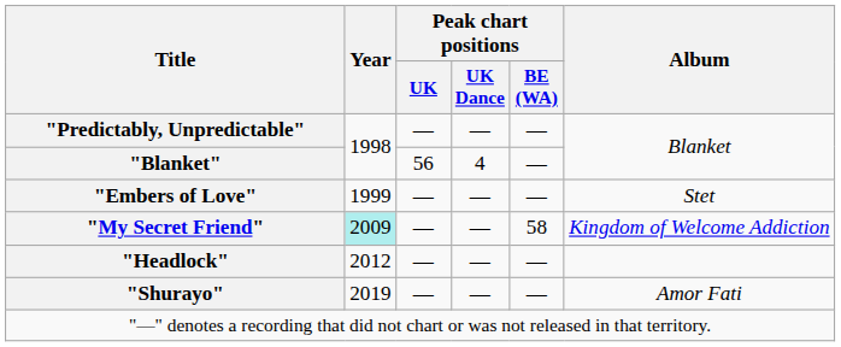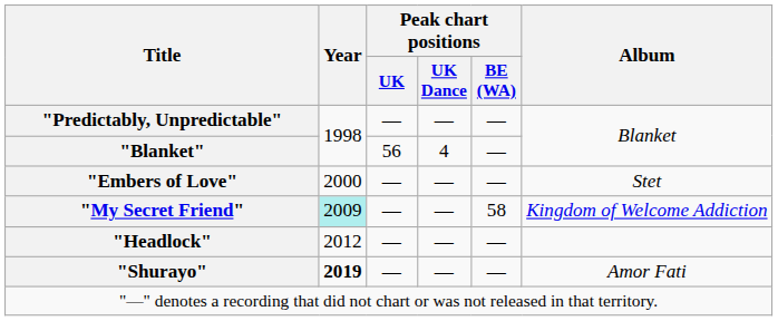 <table class="wikitable plainrowheaders" style="text-align:center;">
 <tr>
 <th scope="col" rowspan="2" style="width:16em;">Title</th>
 <th scope="col" rowspan="2">Year</th>
 <th scope="col" colspan="3">Peak chart positions</th>
 <th scope="col" rowspan="2">Album</th>
 </tr>
 <tr>
 <th scope="col" style="width:2.5em;font-size:90%;"><a href='#'>UK</a><br></th>
 <th scope="col" style="width:2.5em;font-size:90%;"><a href='#'>UK Dance</a><br></th>
 <th scope="col" style="width:2.5em;font-size:90%;"><a href='#'>BE<br>(WA)</a><br></th>
 </tr>
 <tr>
 <th scope="row">"Predictably, Unpredictable"<br></th>
 <td rowspan="2">1998</td>
 <td>—</td>
 <td>—</td>
 <td>—</td>
 <td rowspan="2"><em>Blanket</em></td>
 </tr>
 <tr>
 <th scope="row">"Blanket"<br></th>
 <td>56</td>
 <td>4</td>
 <td>—</td>
 </tr>
 <tr>
 <th scope="row">"Embers of Love"<br></th>
-<td>1999</td>
+<td>2000</td>
 <td>—</td>
 <td>—</td>
 <td>—</td>
 <td><em>Stet</em></td>
 </tr>
 <tr>
 <th scope="row">"<a href='#'>My Secret Friend</a>"<br></th>
 <td style="background: paleturquoise;">2009</td>
 <td>—</td>
 <td>—</td>
 <td>58</td>
 <td><em><a href='#'>Kingdom of Welcome Addiction</a></em></td>
 </tr>
 <tr>
 <th scope="row">"Headlock"<br></th>
 <td>2012</td>
 <td>—</td>
 <td>—</td>
 <td>—</td>
 <td></td>
 </tr>
 <tr>
 <th scope="row">"Shurayo"<br></th>
-<td>2019</td>
+<td><strong>2019</strong></td>
 <td>—</td>
 <td>—</td>
 <td>—</td>
 <td><em>Amor Fati</em></td>
 </tr>
 <tr>
 <td colspan="14" style="font-size:90%">"—" denotes a recording that did not chart or was not released in that territory.</td>
 </tr>
 </table>
